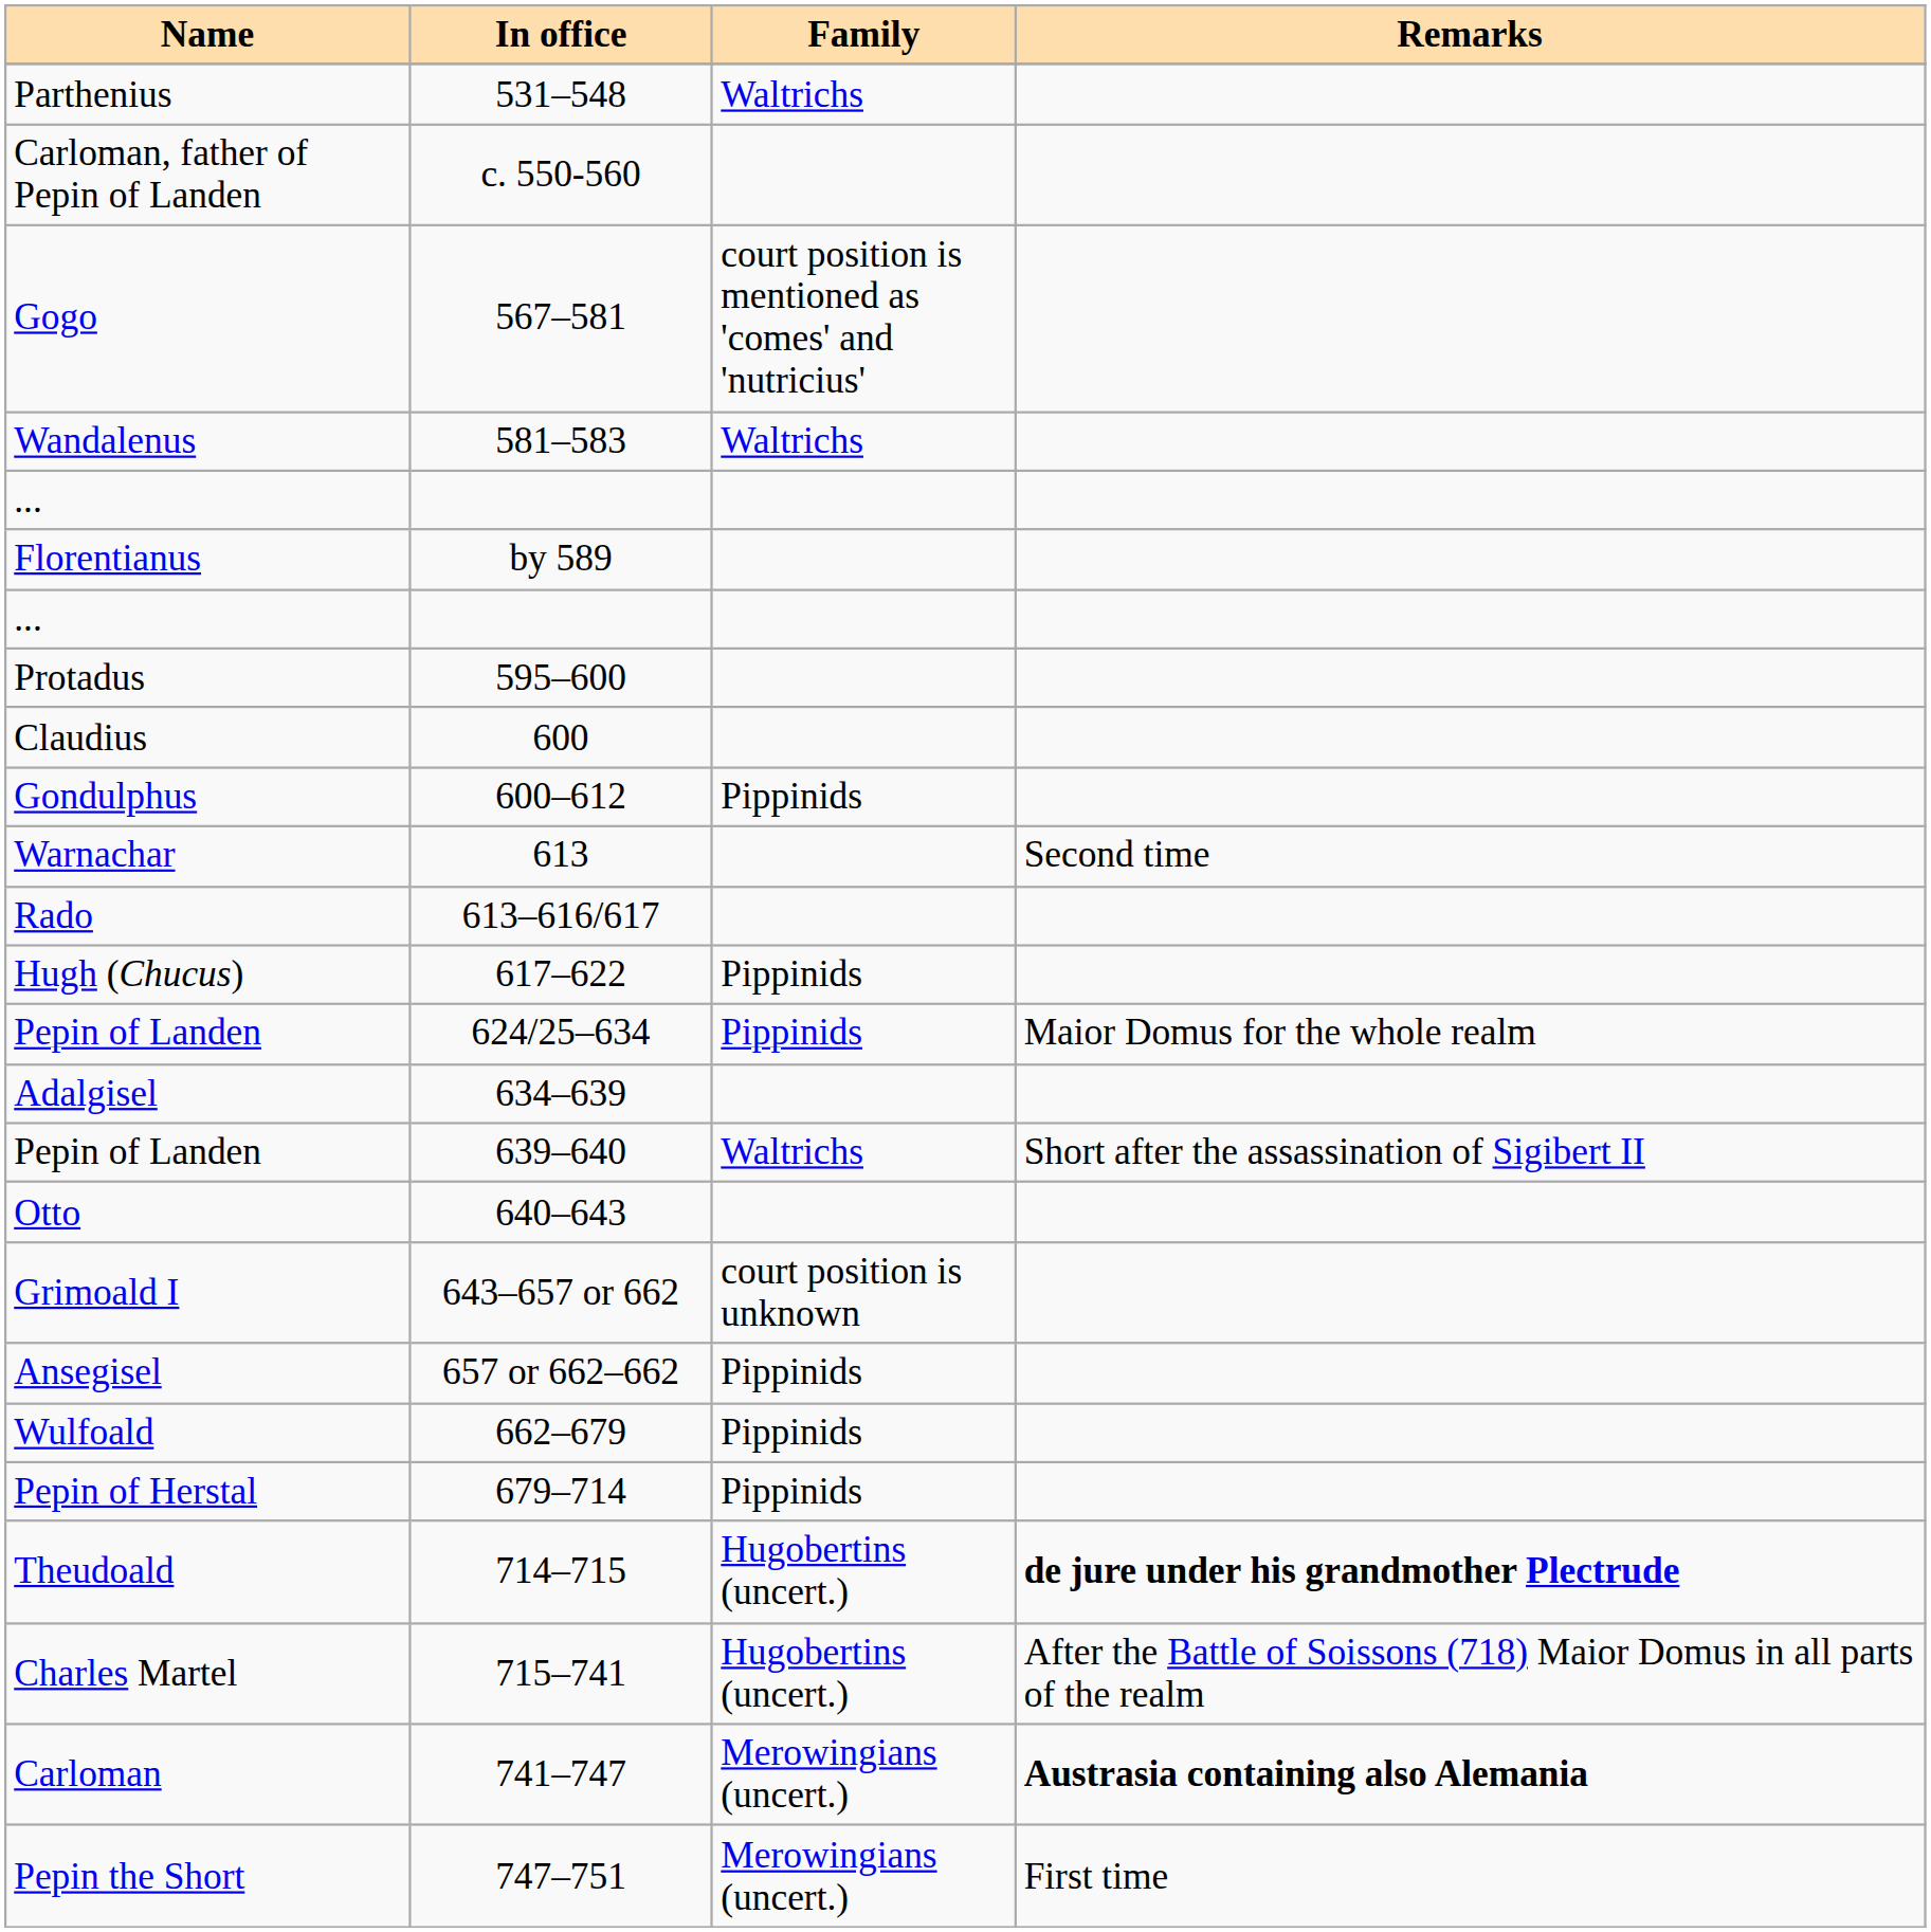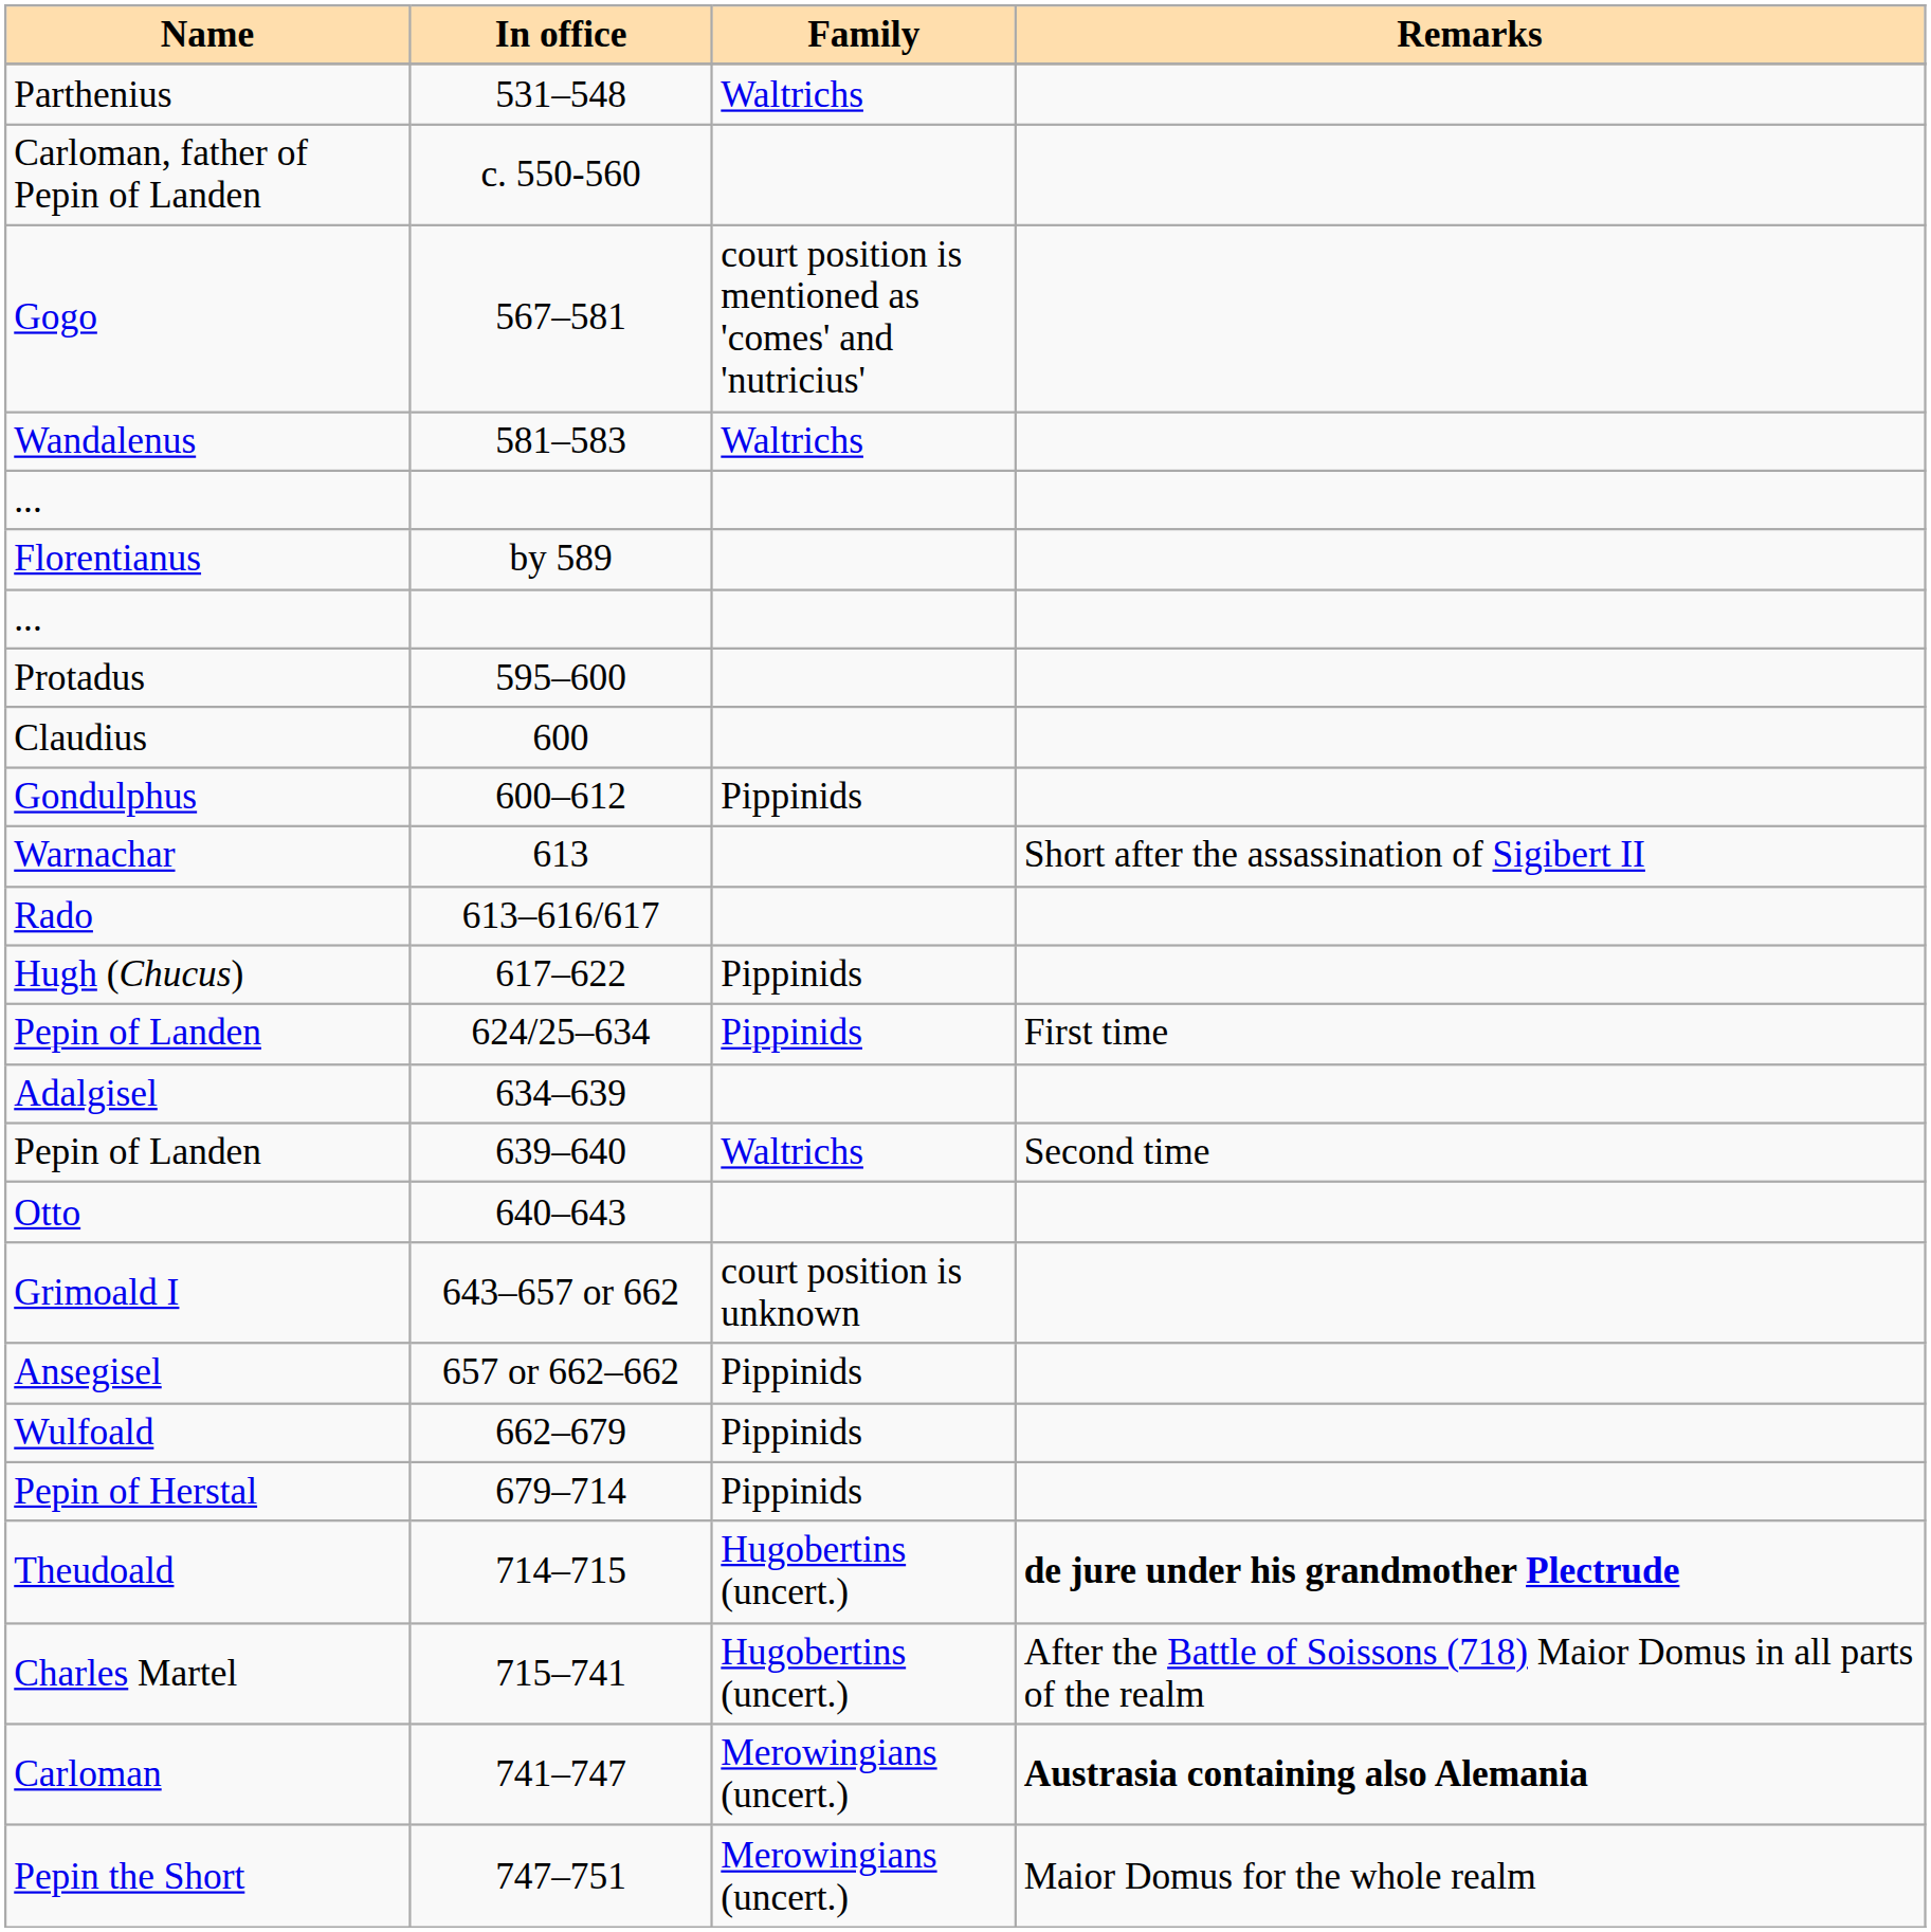 <table class="wikitable" style="width:65%;">
 <tr style="background:#F9F9F9;">
 <th style="background:#FFDEAD; width:20%;">Name</th>
 <th style="background:#FFDEAD; width:15%;">In office</th>
 <th style="background:#FFDEAD; width:15%;">Family</th>
 <th style="background:#FFDEAD; width:45%;">Remarks</th>
 </tr>
 <tr>
 </tr>
 <tr>
 <td>Parthenius</td>
 <td align="center">531–548</td>
 <td><a href='#'>Waltrichs</a></td>
 <td></td>
 </tr>
 <tr>
 <td>Carloman, father of Pepin of Landen</td>
 <td align="center">c. 550-560</td>
 <td></td>
 <td></td>
 </tr>
 <tr>
 <td><a href='#'>Gogo</a></td>
 <td align="center">567–581</td>
 <td>court position is mentioned as 'comes' and 'nutricius'</td>
 <td></td>
 </tr>
 <tr>
 <td><a href='#'>Wandalenus</a></td>
 <td align="center">581–583</td>
 <td><a href='#'>Waltrichs</a></td>
 <td></td>
 </tr>
 <tr>
 <td>...</td>
 <td align="center"></td>
 <td></td>
 <td></td>
 </tr>
 <tr>
 <td><a href='#'>Florentianus</a></td>
 <td align="center">by 589</td>
 <td></td>
 <td></td>
 </tr>
 <tr>
 <td>...</td>
 <td align="center"></td>
 <td></td>
 <td></td>
 </tr>
 <tr>
 <td>Protadus</td>
 <td align="center">595–600</td>
 <td></td>
 <td></td>
 </tr>
 <tr>
 <td>Claudius</td>
 <td align="center">600</td>
 <td></td>
 <td></td>
 </tr>
 <tr>
 <td><a href='#'>Gondulphus</a></td>
 <td align="center">600–612</td>
 <td>Pippinids</td>
 <td></td>
 </tr>
 <tr>
 <td><a href='#'>Warnachar</a></td>
 <td align="center">613</td>
 <td></td>
-<td>Second time</td>
+<td>Short after the assassination of <a href='#'>Sigibert II</a></td>
 </tr>
 <tr>
 <td><a href='#'>Rado</a></td>
 <td align="center">613–616/617</td>
 <td></td>
 <td></td>
 </tr>
 <tr>
 <td><a href='#'>Hugh</a> (<em>Chucus</em>)</td>
 <td align="center">617–622</td>
 <td>Pippinids</td>
 <td></td>
 </tr>
 <tr>
 <td><a href='#'>Pepin of Landen</a></td>
 <td align="center">624/25–634</td>
 <td><a href='#'>Pippinids</a></td>
-<td>Maior Domus for the whole realm</td>
+<td>First time</td>
 </tr>
 <tr>
 <td><a href='#'>Adalgisel</a></td>
 <td align="center">634–639</td>
 <td></td>
 <td></td>
 </tr>
 <tr>
 <td>Pepin of Landen</td>
 <td align="center">639–640</td>
 <td><a href='#'>Waltrichs</a></td>
-<td>Short after the assassination of <a href='#'>Sigibert II</a></td>
+<td>Second time</td>
 </tr>
 <tr>
 <td><a href='#'>Otto</a></td>
 <td align="center">640–643</td>
 <td></td>
 <td></td>
 </tr>
 <tr>
 <td><a href='#'>Grimoald I</a></td>
 <td align="center">643–657 or 662</td>
 <td>court position is unknown</td>
 <td></td>
 </tr>
 <tr>
 <td><a href='#'>Ansegisel</a></td>
 <td align="center">657 or 662–662</td>
 <td>Pippinids</td>
 <td></td>
 </tr>
 <tr>
 <td><a href='#'>Wulfoald</a></td>
 <td align="center">662–679</td>
 <td>Pippinids</td>
 <td></td>
 </tr>
 <tr>
 <td><a href='#'>Pepin of Herstal</a></td>
 <td align="center">679–714</td>
 <td>Pippinids</td>
 <td></td>
 </tr>
 <tr>
 <td><a href='#'>Theudoald</a></td>
 <td align="center">714–715</td>
 <td><a href='#'>Hugobertins</a> (uncert.)</td>
 <td><strong>de jure under his grandmother <a href='#'>Plectrude</a></strong></td>
 </tr>
 <tr>
 <td><a href='#'>Charles</a> Martel</td>
 <td align="center">715–741</td>
 <td><a href='#'>Hugobertins</a> (uncert.)</td>
 <td>After the <a href='#'>Battle of Soissons (718)</a> Maior Domus in all parts of the realm</td>
 </tr>
 <tr>
 <td><a href='#'>Carloman</a></td>
 <td align="center">741–747</td>
 <td><a href='#'>Merowingians</a> (uncert.)</td>
 <td><strong>Austrasia containing also Alemania</strong></td>
 </tr>
 <tr>
 <td><a href='#'>Pepin the Short</a></td>
 <td align="center">747–751</td>
 <td><a href='#'>Merowingians</a> (uncert.)</td>
-<td>First time</td>
+<td>Maior Domus for the whole realm</td>
 </tr>
 <tr>
 </tr>
 </table>
